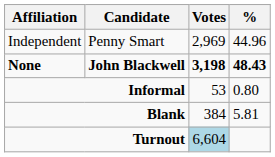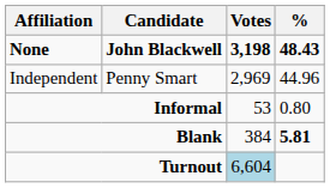 <table class="wikitable col3right col4right" style="font-size:90%">
 <tr>
 <th>Affiliation</th>
 <th>Candidate</th>
 <th>Votes</th>
 <th>%</th>
 </tr>
 <tr>
+<td><strong>None</strong></td>
+<td><strong>John Blackwell</strong></td>
+<td><strong>3,198</strong></td>
+<td><strong>48.43</strong></td>
+</tr>
+<tr>
 <td>Independent</td>
 <td>Penny Smart</td>
 <td>2,969</td>
 <td>44.96</td>
-</tr>
-<tr>
-<td><strong>None</strong></td>
-<td><strong>John Blackwell</strong></td>
-<td><strong>3,198</strong></td>
-<td><strong>48.43</strong></td>
 </tr>
 <tr>
 <td colspan="2" style="text-align:right"><strong>Informal</strong></td>
 <td style="text-align:right">53</td>
 <td>0.80</td>
 </tr>
 <tr>
 <td colspan="2" style="text-align:right"><strong>Blank</strong></td>
 <td style="text-align:right">384</td>
-<td>5.81</td>
+<td><strong>5.81</strong></td>
 </tr>
 <tr>
 <td colspan="2" style="text-align:right"><strong>Turnout</strong></td>
 <td style="background: lightblue; text-align:right">6,604</td>
 <td></td>
 </tr>
 </table>
